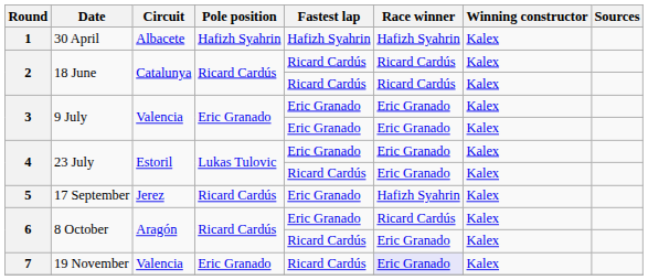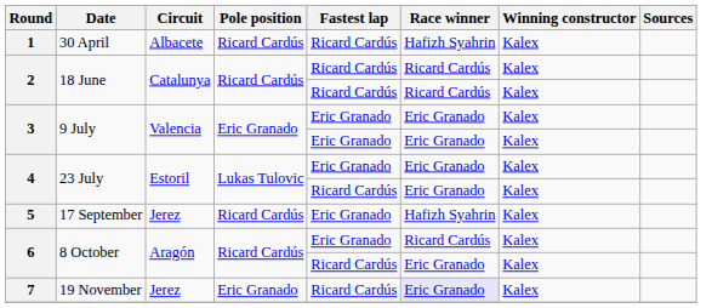 <table class="wikitable" style="font-size: 85%">
 <tr>
 <th>Round</th>
 <th>Date</th>
 <th>Circuit</th>
 <th>Pole position</th>
 <th>Fastest lap</th>
 <th>Race winner</th>
 <th>Winning constructor</th>
 <th>Sources</th>
 </tr>
 <tr>
 <th>1</th>
 <td>30 April</td>
 <td> <a href='#'>Albacete</a></td>
-<td> <a href='#'>Hafizh Syahrin</a></td>
-<td> <a href='#'>Hafizh Syahrin</a></td>
+<td> <a href='#'>Ricard Cardús</a></td>
+<td> <a href='#'>Ricard Cardús</a></td>
 <td> <a href='#'>Hafizh Syahrin</a></td>
 <td> <a href='#'>Kalex</a></td>
 <td align=center></td>
 </tr>
 <tr>
 <th rowspan=2>2</th>
 <td rowspan=2>18 June</td>
 <td rowspan=2> <a href='#'>Catalunya</a></td>
 <td rowspan=2> <a href='#'>Ricard Cardús</a></td>
 <td> <a href='#'>Ricard Cardús</a></td>
 <td> <a href='#'>Ricard Cardús</a></td>
 <td> <a href='#'>Kalex</a></td>
 <td align=center></td>
 </tr>
 <tr>
 <td> <a href='#'>Ricard Cardús</a></td>
 <td> <a href='#'>Ricard Cardús</a></td>
 <td> <a href='#'>Kalex</a></td>
 <td align=center></td>
 </tr>
 <tr>
 <th rowspan=2>3</th>
 <td rowspan=2>9 July</td>
 <td rowspan=2> <a href='#'>Valencia</a></td>
 <td rowspan=2> <a href='#'>Eric Granado</a></td>
 <td> <a href='#'>Eric Granado</a></td>
 <td> <a href='#'>Eric Granado</a></td>
 <td> <a href='#'>Kalex</a></td>
 <td align=center></td>
 </tr>
 <tr>
 <td> <a href='#'>Eric Granado</a></td>
 <td> <a href='#'>Eric Granado</a></td>
 <td> <a href='#'>Kalex</a></td>
 <td align=center></td>
 </tr>
 <tr>
 <th rowspan=2>4</th>
 <td rowspan=2>23 July</td>
 <td rowspan=2> <a href='#'>Estoril</a></td>
 <td rowspan=2> <a href='#'>Lukas Tulovic</a></td>
 <td> <a href='#'>Eric Granado</a></td>
 <td> <a href='#'>Eric Granado</a></td>
 <td> <a href='#'>Kalex</a></td>
 <td align=center></td>
 </tr>
 <tr>
 <td> <a href='#'>Ricard Cardús</a></td>
 <td> <a href='#'>Eric Granado</a></td>
 <td> <a href='#'>Kalex</a></td>
 <td align=center></td>
 </tr>
 <tr>
 <th>5</th>
 <td>17 September</td>
 <td> <a href='#'>Jerez</a></td>
 <td> <a href='#'>Ricard Cardús</a></td>
 <td> <a href='#'>Eric Granado</a></td>
 <td> <a href='#'>Hafizh Syahrin</a></td>
 <td> <a href='#'>Kalex</a></td>
 <td align=center></td>
 </tr>
 <tr>
 <th rowspan=2>6</th>
 <td rowspan=2>8 October</td>
 <td rowspan=2> <a href='#'>Aragón</a></td>
 <td rowspan=2> <a href='#'>Ricard Cardús</a></td>
 <td> <a href='#'>Eric Granado</a></td>
 <td> <a href='#'>Ricard Cardús</a></td>
 <td> <a href='#'>Kalex</a></td>
 <td align=center></td>
 </tr>
 <tr>
 <td> <a href='#'>Ricard Cardús</a></td>
 <td> <a href='#'>Eric Granado</a></td>
 <td> <a href='#'>Kalex</a></td>
 <td align=center></td>
 </tr>
 <tr>
 <th>7</th>
 <td>19 November</td>
-<td> <a href='#'>Valencia</a></td>
+<td> <a href='#'>Jerez</a></td>
 <td> <a href='#'>Eric Granado</a></td>
 <td> <a href='#'>Ricard Cardús</a></td>
 <td style="background: lavender;"> <a href='#'>Eric Granado</a></td>
 <td> <a href='#'>Kalex</a></td>
 <td align=center></td>
 </tr>
 <tr>
 </tr>
 </table>
